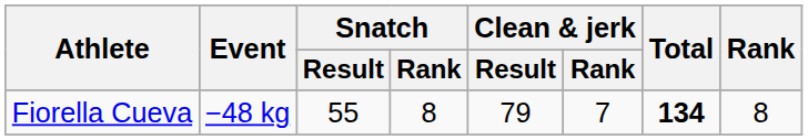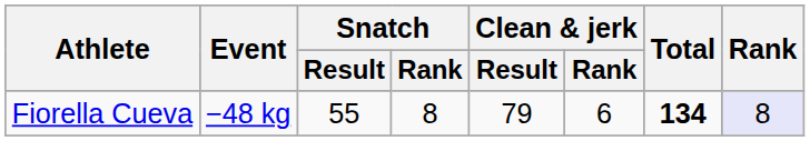 <table class="wikitable" style="font-size:90%">
 <tr>
 <th rowspan="2">Athlete</th>
 <th rowspan="2">Event</th>
 <th colspan="2">Snatch</th>
 <th colspan="2">Clean & jerk</th>
 <th rowspan="2">Total</th>
 <th rowspan="2">Rank</th>
 </tr>
 <tr style="font-size:95%">
 <th>Result</th>
 <th>Rank</th>
 <th>Result</th>
 <th>Rank</th>
 </tr>
 <tr align=center>
 <td align=left><a href='#'>Fiorella Cueva</a></td>
 <td align=left><a href='#'>−48 kg</a></td>
 <td>55</td>
 <td>8</td>
 <td>79</td>
-<td>7</td>
+<td>6</td>
 <td><strong>134</strong></td>
-<td>8</td>
+<td style="background: lavender;">8</td>
 </tr>
 </table>
